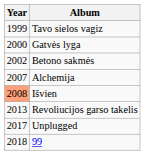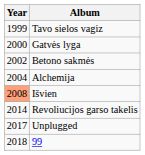 <table class="wikitable">
 <tr>
 <th>Year</th>
 <th>Album</th>
 </tr>
 <tr>
 <td>1999</td>
 <td>Tavo sielos vagiz</td>
 </tr>
 <tr>
 <td>2000</td>
 <td>Gatvės lyga</td>
 </tr>
 <tr>
 <td>2002</td>
 <td>Betono sakmės</td>
 </tr>
 <tr>
-<td>2007</td>
+<td>2004</td>
 <td>Alchemija</td>
 </tr>
 <tr>
 <td style="background: lightsalmon;">2008</td>
 <td>Išvien</td>
 </tr>
 <tr>
-<td>2013</td>
+<td>2014</td>
 <td>Revoliucijos garso takelis</td>
 </tr>
 <tr>
 <td>2017</td>
 <td>Unplugged</td>
 </tr>
 <tr>
 <td>2018</td>
 <td><a href='#'>99</a></td>
 </tr>
 </table>
